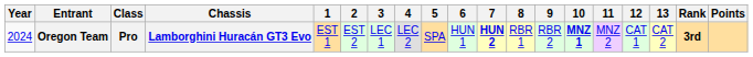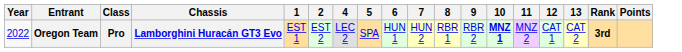 <table class="wikitable" style="text-align:center; font-size:85%">
 <tr>
 <th>Year</th>
 <th>Entrant</th>
 <th>Class</th>
 <th>Chassis</th>
 <th>1</th>
 <th>2</th>
-<th>3</th>
 <th>4</th>
 <th>5</th>
 <th>6</th>
 <th>7</th>
 <th>8</th>
 <th>9</th>
 <th>10</th>
 <th>11</th>
 <th>12</th>
 <th>13</th>
 <th>Rank</th>
 <th>Points</th>
 </tr>
 <tr>
-<td><a href='#'>2024</a></td>
+<td><a href='#'>2022</a></td>
 <th nowrap>Oregon Team</th>
 <th>Pro</th>
 <th nowrap><a href='#'>Lamborghini Huracán GT3 Evo</a></th>
 <td style="background:#FFDF9F;"><a href='#'>EST<br>1</a><br></td>
 <td style="background:#DFFFDF;"><a href='#'>EST<br>2</a><br></td>
-<td style="background:#DFFFDF;"><a href='#'>LEC<br>1</a><br></td>
 <td style="background:#DFDFDF;"><a href='#'>LEC<br>2</a><br></td>
 <td style="background:#FFDF9F;"><a href='#'>SPA</a><br></td>
 <td style="background:#DFFFDF;"><a href='#'>HUN<br>1</a><br></td>
-<td style="background:#FFFFBF;"><strong><a href='#'>HUN<br>2</a><br></strong></td>
+<td style="background:#FFFFBF;"><a href='#'>HUN<br>2</a><br></td>
 <td style="background:#FFFFBF;"><a href='#'>RBR<br>1</a><br></td>
 <td style="background:#DFFFDF;"><a href='#'>RBR<br>2</a><br></td>
 <td style="background:#DFFFDF;"><strong><a href='#'>MNZ<br>1</a><br></strong></td>
 <td style="background:#EFCFFF;"><a href='#'>MNZ<br>2</a><br></td>
 <td style="background:#DFFFDF;"><a href='#'>CAT<br>1</a><br></td>
 <td style="background:#FFFFBF;"><a href='#'>CAT<br>2</a><br></td>
 <th style="background:#FFDF9F;">3rd</th>
 <th style="background:#FFDF9F;"></th>
 </tr>
 </table>
